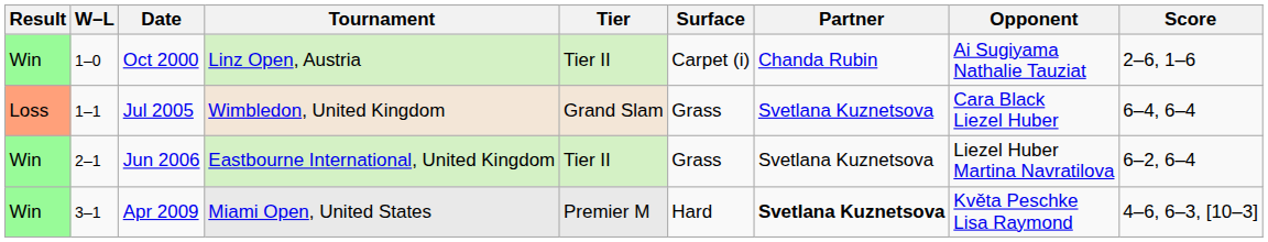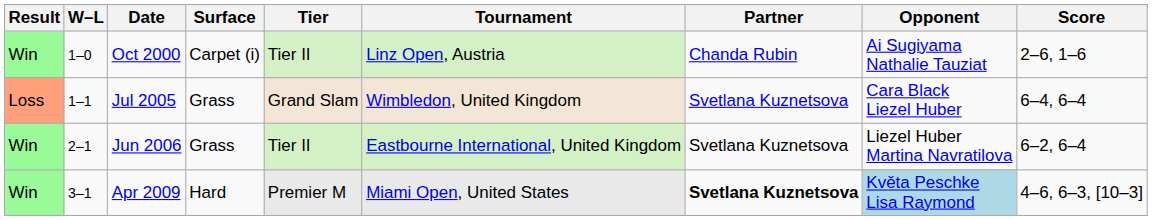 <table class="sortable wikitable">
 <tr>
 <th>Result</th>
 <th class="unsortable">W–L</th>
 <th>Date</th>
+<th>Surface</th>
+<th>Tier</th>
 <th>Tournament</th>
-<th>Tier</th>
-<th>Surface</th>
 <th>Partner</th>
 <th>Opponent</th>
 <th class="unsortable">Score</th>
 </tr>
 <tr>
 <td style="background:#98fb98;">Win</td>
 <td><small>1–0</small></td>
 <td><a href='#'>Oct 2000</a></td>
+<td>Carpet (i)</td>
+<td style="background:#d4f1c5;">Tier II</td>
 <td style="background:#d4f1c5;"><a href='#'>Linz Open</a>, Austria</td>
-<td style="background:#d4f1c5;">Tier II</td>
-<td>Carpet (i)</td>
 <td> <a href='#'>Chanda Rubin</a></td>
 <td> <a href='#'>Ai Sugiyama</a> <br>  <a href='#'>Nathalie Tauziat</a></td>
 <td>2–6, 1–6</td>
 </tr>
 <tr>
 <td style="background:#ffa07a;">Loss</td>
 <td><small>1–1</small></td>
 <td><a href='#'>Jul 2005</a></td>
+<td>Grass</td>
+<td bgcolor=f3e6d7>Grand Slam</td>
 <td bgcolor=f3e6d7><a href='#'>Wimbledon</a>, United Kingdom</td>
-<td bgcolor=f3e6d7>Grand Slam</td>
-<td>Grass</td>
 <td> <a href='#'>Svetlana Kuznetsova</a></td>
 <td> <a href='#'>Cara Black</a> <br>  <a href='#'>Liezel Huber</a></td>
 <td>6–4, 6–4</td>
 </tr>
 <tr>
 <td style="background:#98fb98;">Win</td>
 <td><small>2–1</small></td>
 <td><a href='#'>Jun 2006</a></td>
+<td>Grass</td>
+<td style="background:#d4f1c5;">Tier II</td>
 <td style="background:#d4f1c5;"><a href='#'>Eastbourne International</a>, United Kingdom</td>
-<td style="background:#d4f1c5;">Tier II</td>
-<td>Grass</td>
 <td> Svetlana Kuznetsova</td>
 <td> Liezel Huber <br>  <a href='#'>Martina Navratilova</a></td>
 <td>6–2, 6–4</td>
 </tr>
 <tr>
 <td style="background:#98fb98;">Win</td>
 <td><small>3–1</small></td>
 <td><a href='#'>Apr 2009</a></td>
+<td>Hard</td>
+<td style="background:#e9e9e9;">Premier M</td>
 <td style="background:#e9e9e9;"><a href='#'>Miami Open</a>, United States</td>
-<td style="background:#e9e9e9;">Premier M</td>
-<td>Hard</td>
 <td><strong> Svetlana Kuznetsova</strong></td>
-<td> <a href='#'>Květa Peschke</a> <br>  <a href='#'>Lisa Raymond</a></td>
+<td style="background: lightblue;"> <a href='#'>Květa Peschke</a> <br>  <a href='#'>Lisa Raymond</a></td>
 <td>4–6, 6–3, [10–3]</td>
 </tr>
 </table>
